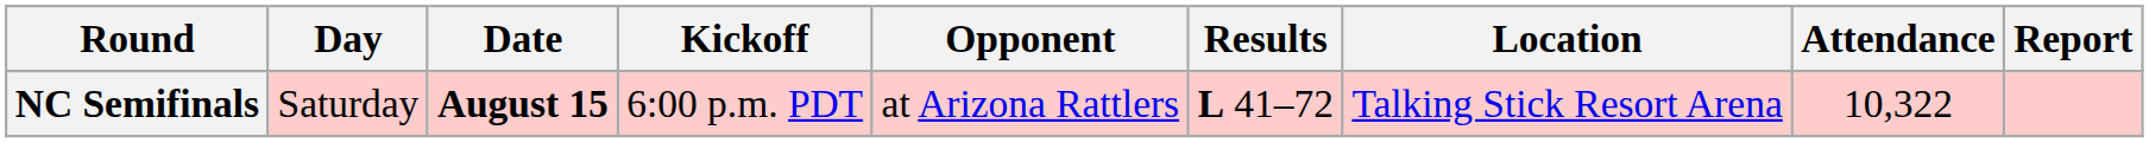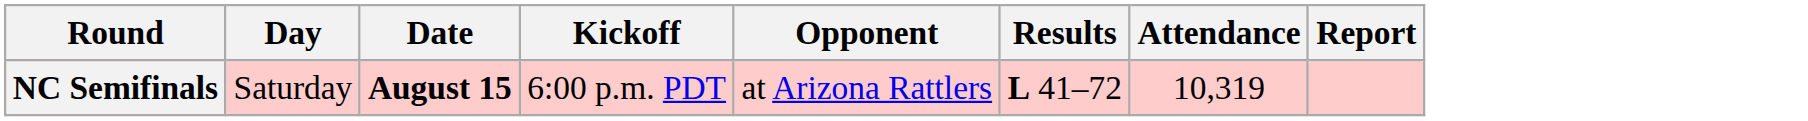 <table class="wikitable" style="font-size: 95%;">
 <tr>
 <th>Round</th>
 <th>Day</th>
 <th>Date</th>
 <th>Kickoff</th>
 <th>Opponent</th>
 <th>Results</th>
-<th>Location</th>
 <th>Attendance</th>
 <th>Report</th>
 </tr>
 <tr style=background:#ffcccc>
 <th align="center">NC Semifinals</th>
 <td align="center">Saturday</td>
 <td align="center"><strong>August 15</strong></td>
 <td align="center">6:00 p.m. <a href='#'>PDT</a></td>
 <td align="center">at <a href='#'>Arizona Rattlers</a></td>
 <td align="center"><strong>L</strong> 41–72</td>
-<td align="center"><a href='#'>Talking Stick Resort Arena</a></td>
-<td align="center">10,322</td>
+<td align="center">10,319</td>
 <td align="center"></td>
 </tr>
 </table>
